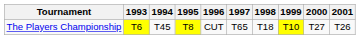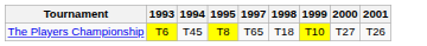 <table class="wikitable" style="font-size:95%;text-align:center;">
 <tr>
 <th>Tournament</th>
 <th>1993</th>
 <th>1994</th>
 <th>1995</th>
-<th>1996</th>
 <th>1997</th>
 <th>1998</th>
 <th>1999</th>
 <th>2000</th>
 <th>2001</th>
 </tr>
 <tr>
 <td align=left><a href='#'>The Players Championship</a></td>
 <td style="background:yellow;">T6</td>
 <td>T45</td>
 <td style="background:yellow;">T8</td>
-<td>CUT</td>
 <td>T65</td>
 <td>T18</td>
 <td style="background:yellow;">T10</td>
 <td>T27</td>
 <td>T26</td>
 </tr>
 </table>
